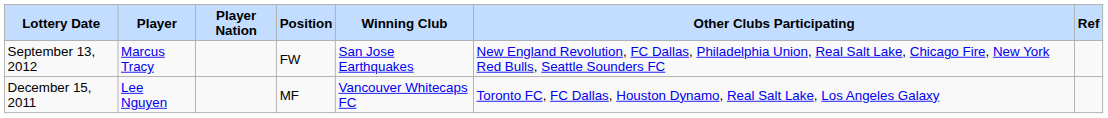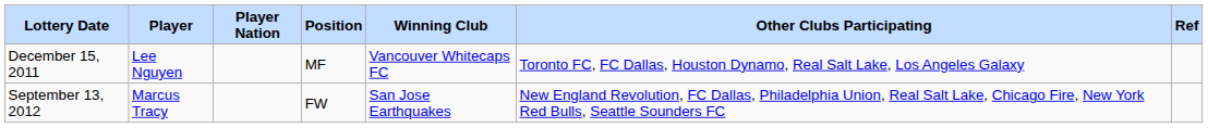 <table class="wikitable" style="text-align:left; font-size:95%;">
 <tr>
 <th style="background:#c2ddff;">Lottery Date</th>
 <th style="background:#c2ddff;">Player</th>
 <th style="background:#c2ddff;">Player Nation</th>
 <th style="background:#c2ddff;">Position</th>
 <th style="background:#c2ddff;">Winning Club</th>
 <th style="background:#c2ddff;">Other Clubs Participating</th>
 <th style="background:#c2ddff;">Ref</th>
 </tr>
 <tr>
+<td>December 15, 2011</td>
+<td><a href='#'>Lee Nguyen</a></td>
+<td></td>
+<td>MF</td>
+<td><a href='#'>Vancouver Whitecaps FC</a></td>
+<td><a href='#'>Toronto FC</a>, <a href='#'>FC Dallas</a>, <a href='#'>Houston Dynamo</a>, <a href='#'>Real Salt Lake</a>, <a href='#'>Los Angeles Galaxy</a></td>
+<td></td>
+</tr>
+<tr>
 <td>September 13, 2012</td>
 <td><a href='#'>Marcus Tracy</a></td>
 <td></td>
 <td>FW</td>
 <td><a href='#'>San Jose Earthquakes</a></td>
 <td><a href='#'>New England Revolution</a>, <a href='#'>FC Dallas</a>, <a href='#'>Philadelphia Union</a>, <a href='#'>Real Salt Lake</a>, <a href='#'>Chicago Fire</a>, <a href='#'>New York Red Bulls</a>,  <a href='#'>Seattle Sounders FC</a></td>
 <td></td>
 </tr>
-<tr>
-<td>December 15, 2011</td>
-<td><a href='#'>Lee Nguyen</a></td>
-<td></td>
-<td>MF</td>
-<td><a href='#'>Vancouver Whitecaps FC</a></td>
-<td><a href='#'>Toronto FC</a>, <a href='#'>FC Dallas</a>, <a href='#'>Houston Dynamo</a>, <a href='#'>Real Salt Lake</a>, <a href='#'>Los Angeles Galaxy</a></td>
-<td></td>
-</tr>
 </table>
